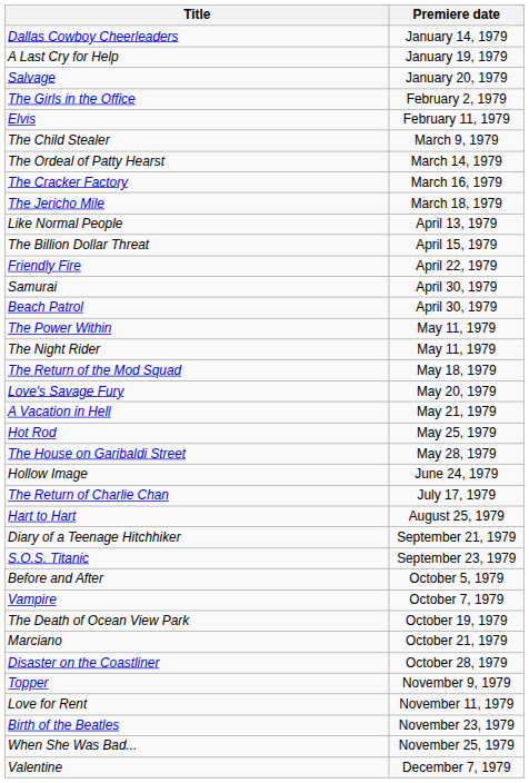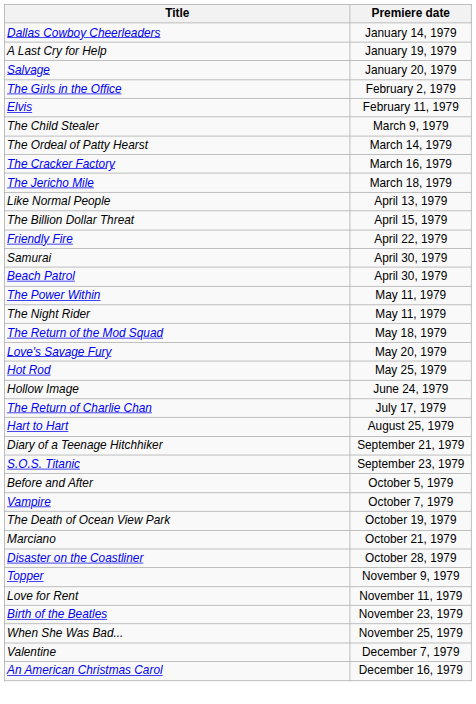 <table class="wikitable plainrowheaders sortable" style="width:50%;text-align:center;">
 <tr>
 <th scope="col" style="width:40%;">Title</th>
 <th scope="col" style="width:14%;">Premiere date</th>
 </tr>
 <tr>
 <td scope="row" style="text-align:left;"><em><a href='#'>Dallas Cowboy Cheerleaders</a></em></td>
 <td>January 14, 1979</td>
 </tr>
 <tr>
 <td scope="row" style="text-align:left;"><em>A Last Cry for Help</em></td>
 <td>January 19, 1979</td>
 </tr>
 <tr>
 <td scope="row" style="text-align:left;"><em><a href='#'>Salvage</a></em></td>
 <td>January 20, 1979</td>
 </tr>
 <tr>
 <td scope="row" style="text-align:left;"><em><a href='#'>The Girls in the Office</a></em></td>
 <td>February 2, 1979</td>
 </tr>
 <tr>
 <td scope="row" style="text-align:left;"><em><a href='#'>Elvis</a></em></td>
 <td>February 11, 1979</td>
 </tr>
 <tr>
 <td scope="row" style="text-align:left;"><em>The Child Stealer</em></td>
 <td>March 9, 1979</td>
 </tr>
 <tr>
 <td scope="row" style="text-align:left;"><em>The Ordeal of Patty Hearst</em></td>
 <td>March 14, 1979</td>
 </tr>
 <tr>
 <td scope="row" style="text-align:left;"><em><a href='#'>The Cracker Factory</a></em></td>
 <td>March 16, 1979</td>
 </tr>
 <tr>
 <td scope="row" style="text-align:left;"><em><a href='#'>The Jericho Mile</a></em></td>
 <td>March 18, 1979</td>
 </tr>
 <tr>
 <td scope="row" style="text-align:left;"><em>Like Normal People</em></td>
 <td>April 13, 1979</td>
 </tr>
 <tr>
 <td scope="row" style="text-align:left;"><em>The Billion Dollar Threat</em></td>
 <td>April 15, 1979</td>
 </tr>
 <tr>
 <td scope="row" style="text-align:left;"><em><a href='#'>Friendly Fire</a></em></td>
 <td>April 22, 1979</td>
 </tr>
 <tr>
 <td scope="row" style="text-align:left;"><em>Samurai</em></td>
 <td>April 30, 1979</td>
 </tr>
 <tr>
 <td scope="row" style="text-align:left;"><em><a href='#'>Beach Patrol</a></em></td>
 <td>April 30, 1979</td>
 </tr>
 <tr>
 <td scope="row" style="text-align:left;"><em><a href='#'>The Power Within</a></em></td>
 <td>May 11, 1979</td>
 </tr>
 <tr>
 <td scope="row" style="text-align:left;"><em>The Night Rider</em></td>
 <td>May 11, 1979</td>
 </tr>
 <tr>
 <td scope="row" style="text-align:left;"><em><a href='#'>The Return of the Mod Squad</a></em></td>
 <td>May 18, 1979</td>
 </tr>
 <tr>
 <td scope="row" style="text-align:left;"><em><a href='#'>Love's Savage Fury</a></em></td>
 <td>May 20, 1979</td>
 </tr>
 <tr>
-<td scope="row" style="text-align:left;"><em><a href='#'>A Vacation in Hell</a></em></td>
-<td>May 21, 1979</td>
-</tr>
-<tr>
 <td scope="row" style="text-align:left;"><em><a href='#'>Hot Rod</a></em></td>
 <td>May 25, 1979</td>
-</tr>
-<tr>
-<td scope="row" style="text-align:left;"><em><a href='#'>The House on Garibaldi Street</a></em></td>
-<td>May 28, 1979</td>
 </tr>
 <tr>
 <td scope="row" style="text-align:left;"><em>Hollow Image</em></td>
 <td>June 24, 1979</td>
 </tr>
 <tr>
 <td scope="row" style="text-align:left;"><em><a href='#'>The Return of Charlie Chan</a></em></td>
 <td>July 17, 1979</td>
 </tr>
 <tr>
 <td scope="row" style="text-align:left;"><em><a href='#'>Hart to Hart</a></em></td>
 <td>August 25, 1979</td>
 </tr>
 <tr>
 <td scope="row" style="text-align:left;"><em>Diary of a Teenage Hitchhiker</em></td>
 <td>September 21, 1979</td>
 </tr>
 <tr>
 <td scope="row" style="text-align:left;"><em><a href='#'>S.O.S. Titanic</a></em></td>
 <td>September 23, 1979</td>
 </tr>
 <tr>
 <td scope="row" style="text-align:left;"><em>Before and After</em></td>
 <td>October 5, 1979</td>
 </tr>
 <tr>
 <td scope="row" style="text-align:left;"><em><a href='#'>Vampire</a></em></td>
 <td>October 7, 1979</td>
 </tr>
 <tr>
 <td scope="row" style="text-align:left;"><em>The Death of Ocean View Park</em></td>
 <td>October 19, 1979</td>
 </tr>
 <tr>
 <td scope="row" style="text-align:left;"><em>Marciano</em></td>
 <td>October 21, 1979</td>
 </tr>
 <tr>
 <td scope="row" style="text-align:left;"><em><a href='#'>Disaster on the Coastliner</a></em></td>
 <td>October 28, 1979</td>
 </tr>
 <tr>
 <td scope="row" style="text-align:left;"><em><a href='#'>Topper</a></em></td>
 <td>November 9, 1979</td>
 </tr>
 <tr>
 <td scope="row" style="text-align:left;"><em>Love for Rent</em></td>
 <td>November 11, 1979</td>
 </tr>
 <tr>
 <td scope="row" style="text-align:left;"><em><a href='#'>Birth of the Beatles</a></em></td>
 <td>November 23, 1979</td>
 </tr>
 <tr>
 <td scope="row" style="text-align:left;"><em>When She Was Bad...</em></td>
 <td>November 25, 1979</td>
 </tr>
 <tr>
 <td scope="row" style="text-align:left;"><em>Valentine</em></td>
 <td>December 7, 1979</td>
 </tr>
+<tr>
+<td scope="row" style="text-align:left;"><em><a href='#'>An American Christmas Carol</a></em></td>
+<td>December 16, 1979</td>
+</tr>
 </table>
